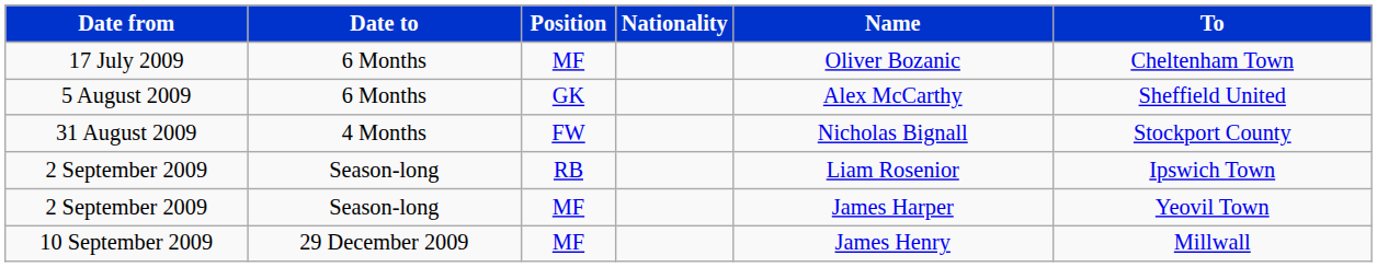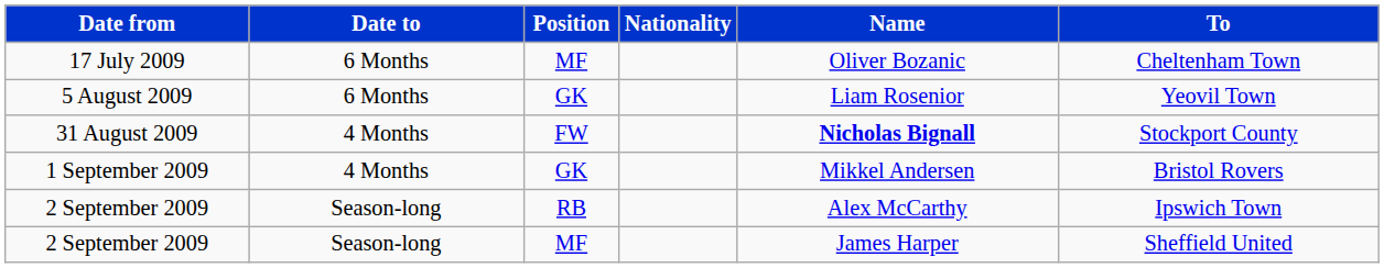 <table class="wikitable"  style="text-align:center; font-size:90%; ">
 <tr>
 <th style="background:#03c; color:white; width:150px;">Date from</th>
 <th style="background:#03c; color:white; width:170px;">Date to</th>
 <th style="background:#03c; color:white; width:55px;">Position</th>
 <th style="background:#03c; color:white; width:55px;">Nationality</th>
 <th style="background:#03c; color:white; width:200px;">Name</th>
 <th style="background:#03c; color:white; width:200px;">To</th>
 </tr>
 <tr>
 <td>17 July 2009</td>
 <td>6 Months</td>
 <td><a href='#'>MF</a></td>
 <td></td>
 <td><a href='#'>Oliver Bozanic</a></td>
 <td><a href='#'>Cheltenham Town</a></td>
 </tr>
 <tr>
 <td>5 August 2009</td>
 <td>6 Months</td>
 <td><a href='#'>GK</a></td>
 <td></td>
-<td><a href='#'>Alex McCarthy</a></td>
-<td><a href='#'>Sheffield United</a></td>
+<td><a href='#'>Liam Rosenior</a></td>
+<td><a href='#'>Yeovil Town</a></td>
 </tr>
 <tr>
 <td>31 August 2009</td>
 <td>4 Months</td>
 <td><a href='#'>FW</a></td>
 <td></td>
-<td><a href='#'>Nicholas Bignall</a></td>
+<td><strong><a href='#'>Nicholas Bignall</a></strong></td>
 <td><a href='#'>Stockport County</a></td>
+</tr>
+<tr>
+<td>1 September 2009</td>
+<td>4 Months</td>
+<td><a href='#'>GK</a></td>
+<td></td>
+<td><a href='#'>Mikkel Andersen</a></td>
+<td><a href='#'>Bristol Rovers</a></td>
 </tr>
 <tr>
 <td>2 September 2009</td>
 <td>Season-long</td>
 <td><a href='#'>RB</a></td>
 <td></td>
-<td><a href='#'>Liam Rosenior</a></td>
+<td><a href='#'>Alex McCarthy</a></td>
 <td><a href='#'>Ipswich Town</a></td>
 </tr>
 <tr>
 <td>2 September 2009</td>
 <td>Season-long</td>
 <td><a href='#'>MF</a></td>
 <td></td>
 <td><a href='#'>James Harper</a></td>
-<td><a href='#'>Yeovil Town</a></td>
-</tr>
-<tr>
-<td>10 September 2009</td>
-<td>29 December 2009</td>
-<td><a href='#'>MF</a></td>
-<td></td>
-<td><a href='#'>James Henry</a></td>
-<td><a href='#'>Millwall</a></td>
+<td><a href='#'>Sheffield United</a></td>
 </tr>
 </table>
